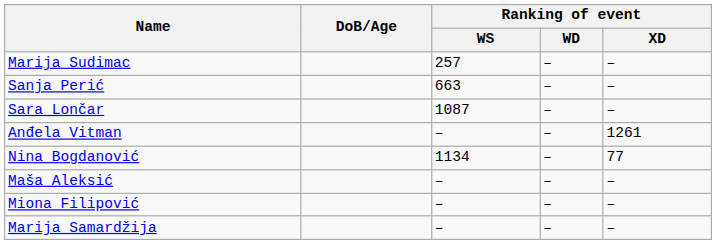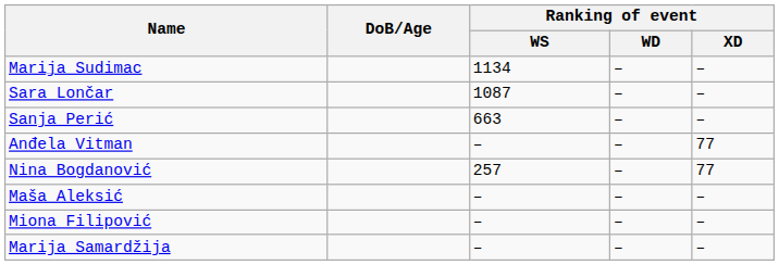 <table class="wikitable" style="width:600px; font-size:95%;">
 <tr>
 <th rowspan="2" align="left">Name</th>
 <th rowspan="2" align="left">DoB/Age</th>
 <th colspan="3" align="center">Ranking of event</th>
 </tr>
 <tr>
 <th align="center">WS</th>
 <th>WD</th>
 <th align="center">XD</th>
 </tr>
 <tr>
 <td><a href='#'>Marija Sudimac</a></td>
 <td></td>
-<td>257</td>
+<td>1134</td>
+<td>–</td>
+<td>–</td>
+</tr>
+<tr>
+<td><a href='#'>Sara Lončar</a></td>
+<td></td>
+<td>1087</td>
 <td>–</td>
 <td>–</td>
 </tr>
 <tr>
 <td><a href='#'>Sanja Perić</a></td>
 <td></td>
 <td>663</td>
 <td>–</td>
 <td>–</td>
 </tr>
 <tr>
-<td><a href='#'>Sara Lončar</a></td>
-<td></td>
-<td>1087</td>
-<td>–</td>
-<td>–</td>
-</tr>
-<tr>
 <td><a href='#'>Anđela Vitman</a></td>
 <td></td>
 <td>–</td>
 <td>–</td>
-<td>1261</td>
+<td>77</td>
 </tr>
 <tr>
 <td><a href='#'>Nina Bogdanović</a></td>
 <td></td>
-<td>1134</td>
+<td>257</td>
 <td>–</td>
 <td>77</td>
 </tr>
 <tr>
 <td><a href='#'>Maša Aleksić</a></td>
 <td></td>
 <td>–</td>
 <td>–</td>
 <td>–</td>
 </tr>
 <tr>
 <td><a href='#'>Miona Filipović</a></td>
 <td></td>
 <td>–</td>
 <td>–</td>
 <td>–</td>
 </tr>
 <tr>
 <td><a href='#'>Marija Samardžija</a></td>
 <td></td>
 <td>–</td>
 <td>–</td>
 <td>–</td>
 </tr>
 </table>
